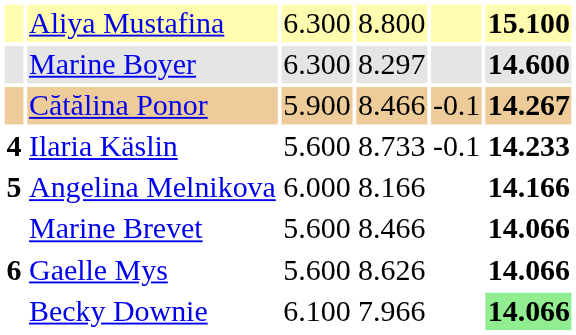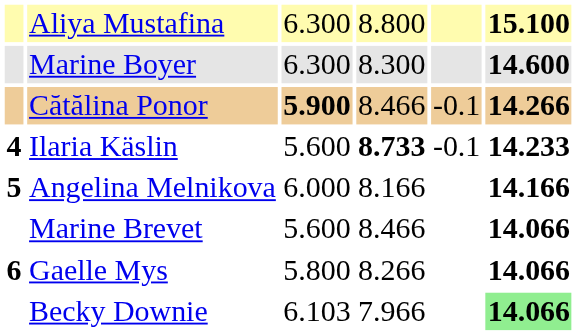 <table>
 <tr style="background:#fffcaf;">
 <th scope=row style="text-align:center"></th>
 <td style="text-align:left;"> <a href='#'>Aliya Mustafina</a></td>
 <td>6.300</td>
 <td>8.800</td>
 <td></td>
 <td><strong>15.100</strong></td>
 </tr>
 <tr style="background:#e5e5e5;">
 <th scope=row style="text-align:center"></th>
 <td style="text-align:left;"> <a href='#'>Marine Boyer</a></td>
 <td>6.300</td>
-<td>8.297</td>
+<td>8.300</td>
 <td></td>
 <td><strong>14.600</strong></td>
 </tr>
 <tr style="background:#ec9;">
 <th scope=row style="text-align:center"></th>
 <td style="text-align:left;"> <a href='#'>Cătălina Ponor</a></td>
-<td>5.900</td>
+<td><strong>5.900</strong></td>
 <td>8.466</td>
 <td>-0.1</td>
-<td><strong>14.267</strong></td>
+<td><strong>14.266</strong></td>
 </tr>
 <tr>
 <th scope=row style="text-align:center">4</th>
 <td style="text-align:left;"> <a href='#'>Ilaria Käslin</a></td>
 <td>5.600</td>
-<td>8.733</td>
+<td><strong>8.733</strong></td>
 <td>-0.1</td>
 <td><strong>14.233</strong></td>
 </tr>
 <tr>
 <th scope=row style="text-align:center">5</th>
 <td style="text-align:left;"> <a href='#'>Angelina Melnikova</a></td>
 <td>6.000</td>
 <td>8.166</td>
 <td></td>
 <td><strong>14.166</strong></td>
 </tr>
 <tr>
 <th scope=row style="text-align:center" rowspan=3>6</th>
 <td style="text-align:left;"> <a href='#'>Marine Brevet</a></td>
 <td>5.600</td>
 <td>8.466</td>
 <td></td>
 <td><strong>14.066</strong></td>
 </tr>
 <tr>
 <td style="text-align:left;"> <a href='#'>Gaelle Mys</a></td>
-<td>5.600</td>
-<td>8.626</td>
+<td>5.800</td>
+<td>8.266</td>
 <td></td>
 <td><strong>14.066</strong></td>
 </tr>
 <tr>
 <td style="text-align:left;"> <a href='#'>Becky Downie</a></td>
-<td>6.100</td>
+<td>6.103</td>
 <td>7.966</td>
 <td></td>
 <td style="background: lightgreen;"><strong>14.066</strong></td>
 </tr>
 </table>
